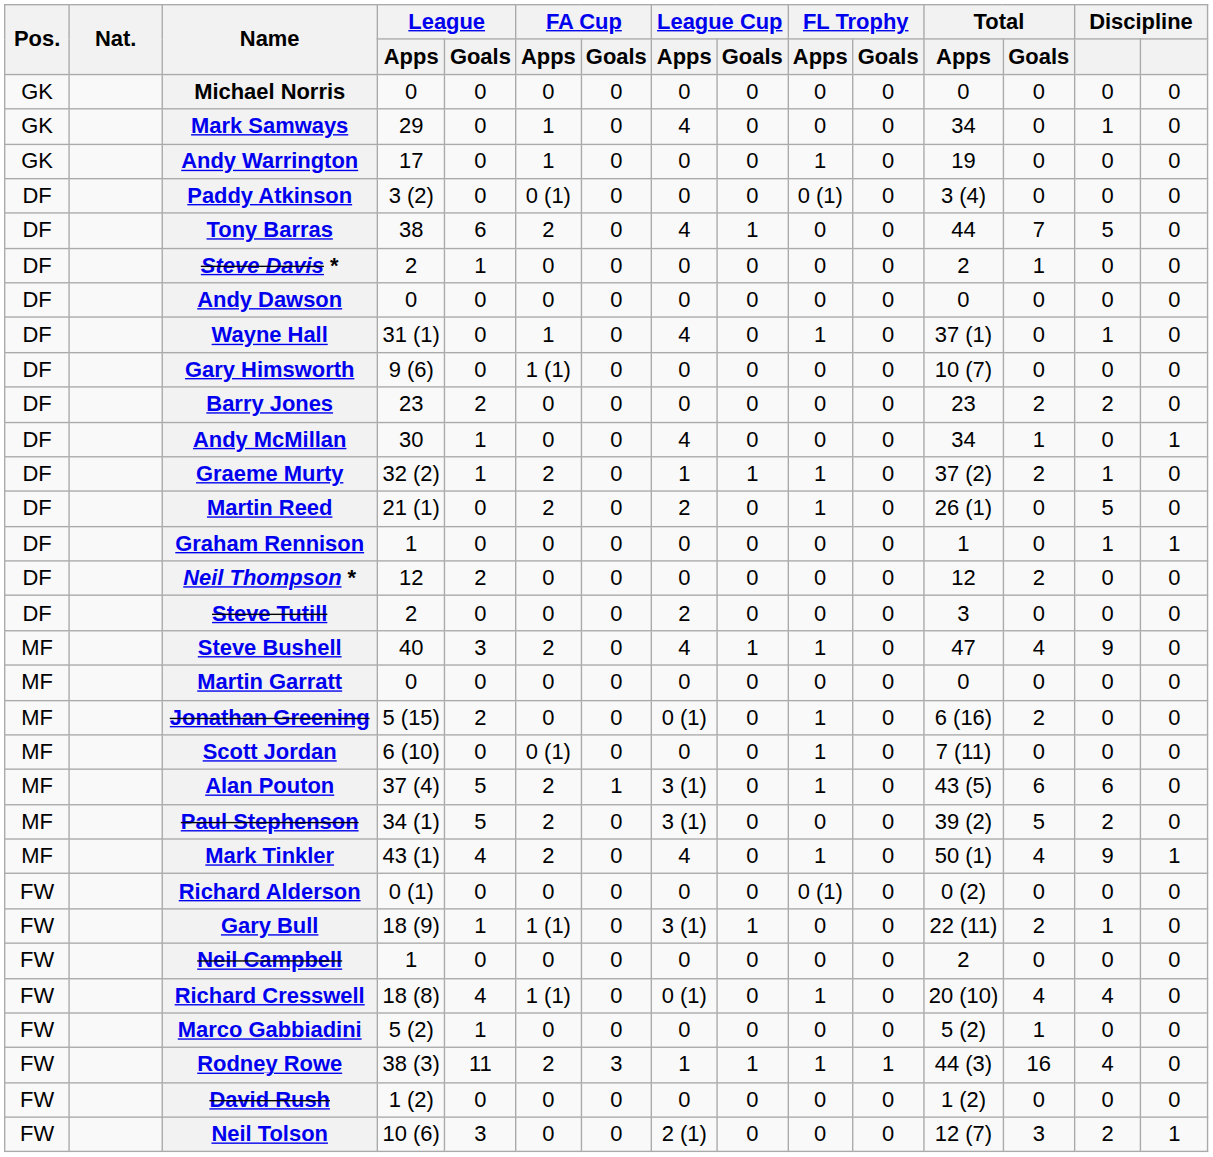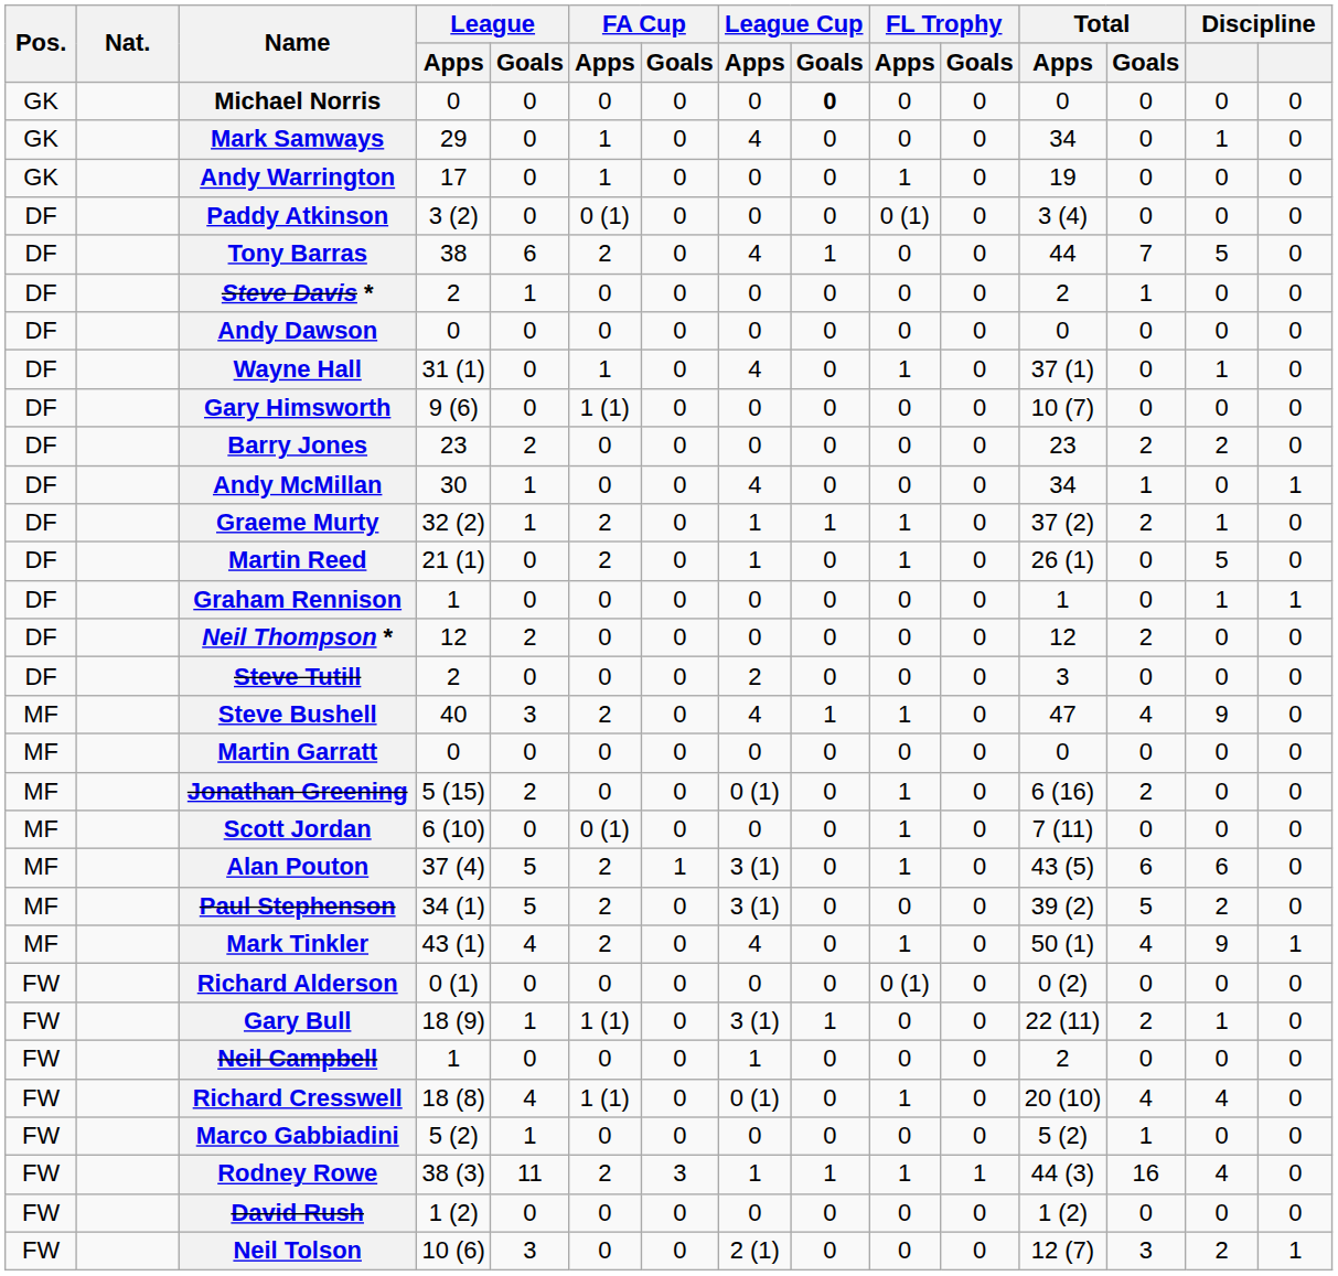 <table class="wikitable plainrowheaders" style="text-align:center">
 <tr>
 <th rowspan=2 width=40>Pos.</th>
 <th rowspan=2 width=60>Nat.</th>
 <th rowspan=2 width=150 scope=col>Name</th>
 <th colspan=2 width=90><a href='#'>League</a></th>
 <th colspan=2 width=90><a href='#'>FA Cup</a></th>
 <th colspan=2 width=90><a href='#'>League Cup</a></th>
 <th colspan=2 width=90><a href='#'>FL Trophy</a></th>
 <th colspan=2 width=90>Total</th>
 <th colspan=2 width=90>Discipline</th>
 </tr>
 <tr>
 <th scope=col>Apps</th>
 <th scope=col>Goals</th>
 <th scope=col>Apps</th>
 <th scope=col>Goals</th>
 <th scope=col>Apps</th>
 <th scope=col>Goals</th>
 <th scope=col>Apps</th>
 <th scope=col>Goals</th>
 <th scope=col>Apps</th>
 <th scope=col>Goals</th>
 <th scope=col></th>
 <th scope=col></th>
 </tr>
 <tr>
 <td>GK</td>
 <td align=left></td>
 <th scope=row>Michael Norris</th>
 <td>0</td>
 <td>0</td>
 <td>0</td>
 <td>0</td>
 <td>0</td>
-<td>0</td>
+<td><strong>0</strong></td>
 <td>0</td>
 <td>0</td>
 <td>0</td>
 <td>0</td>
 <td>0</td>
 <td>0</td>
 </tr>
 <tr>
 <td>GK</td>
 <td align=left></td>
 <th scope=row><a href='#'>Mark Samways</a></th>
 <td>29</td>
 <td>0</td>
 <td>1</td>
 <td>0</td>
 <td>4</td>
 <td>0</td>
 <td>0</td>
 <td>0</td>
 <td>34</td>
 <td>0</td>
 <td>1</td>
 <td>0</td>
 </tr>
 <tr>
 <td>GK</td>
 <td align=left></td>
 <th scope=row><a href='#'>Andy Warrington</a></th>
 <td>17</td>
 <td>0</td>
 <td>1</td>
 <td>0</td>
 <td>0</td>
 <td>0</td>
 <td>1</td>
 <td>0</td>
 <td>19</td>
 <td>0</td>
 <td>0</td>
 <td>0</td>
 </tr>
 <tr>
 <td>DF</td>
 <td align=left></td>
 <th scope=row><a href='#'>Paddy Atkinson</a></th>
 <td>3 (2)</td>
 <td>0</td>
 <td>0 (1)</td>
 <td>0</td>
 <td>0</td>
 <td>0</td>
 <td>0 (1)</td>
 <td>0</td>
 <td>3 (4)</td>
 <td>0</td>
 <td>0</td>
 <td>0</td>
 </tr>
 <tr>
 <td>DF</td>
 <td align=left></td>
 <th scope=row><a href='#'>Tony Barras</a></th>
 <td>38</td>
 <td>6</td>
 <td>2</td>
 <td>0</td>
 <td>4</td>
 <td>1</td>
 <td>0</td>
 <td>0</td>
 <td>44</td>
 <td>7</td>
 <td>5</td>
 <td>0</td>
 </tr>
 <tr>
 <td>DF</td>
 <td align=left></td>
 <th scope=row><s><em><a href='#'>Steve Davis</a></em></s> * </th>
 <td>2</td>
 <td>1</td>
 <td>0</td>
 <td>0</td>
 <td>0</td>
 <td>0</td>
 <td>0</td>
 <td>0</td>
 <td>2</td>
 <td>1</td>
 <td>0</td>
 <td>0</td>
 </tr>
 <tr>
 <td>DF</td>
 <td align=left></td>
 <th scope=row><a href='#'>Andy Dawson</a></th>
 <td>0</td>
 <td>0</td>
 <td>0</td>
 <td>0</td>
 <td>0</td>
 <td>0</td>
 <td>0</td>
 <td>0</td>
 <td>0</td>
 <td>0</td>
 <td>0</td>
 <td>0</td>
 </tr>
 <tr>
 <td>DF</td>
 <td align=left></td>
 <th scope=row><a href='#'>Wayne Hall</a></th>
 <td>31 (1)</td>
 <td>0</td>
 <td>1</td>
 <td>0</td>
 <td>4</td>
 <td>0</td>
 <td>1</td>
 <td>0</td>
 <td>37 (1)</td>
 <td>0</td>
 <td>1</td>
 <td>0</td>
 </tr>
 <tr>
 <td>DF</td>
 <td align=left></td>
 <th scope=row><a href='#'>Gary Himsworth</a></th>
 <td>9 (6)</td>
 <td>0</td>
 <td>1 (1)</td>
 <td>0</td>
 <td>0</td>
 <td>0</td>
 <td>0</td>
 <td>0</td>
 <td>10 (7)</td>
 <td>0</td>
 <td>0</td>
 <td>0</td>
 </tr>
 <tr>
 <td>DF</td>
 <td align=left></td>
 <th scope=row><a href='#'>Barry Jones</a></th>
 <td>23</td>
 <td>2</td>
 <td>0</td>
 <td>0</td>
 <td>0</td>
 <td>0</td>
 <td>0</td>
 <td>0</td>
 <td>23</td>
 <td>2</td>
 <td>2</td>
 <td>0</td>
 </tr>
 <tr>
 <td>DF</td>
 <td align=left></td>
 <th scope=row><a href='#'>Andy McMillan</a></th>
 <td>30</td>
 <td>1</td>
 <td>0</td>
 <td>0</td>
 <td>4</td>
 <td>0</td>
 <td>0</td>
 <td>0</td>
 <td>34</td>
 <td>1</td>
 <td>0</td>
 <td>1</td>
 </tr>
 <tr>
 <td>DF</td>
 <td align=left></td>
 <th scope=row><a href='#'>Graeme Murty</a></th>
 <td>32 (2)</td>
 <td>1</td>
 <td>2</td>
 <td>0</td>
 <td>1</td>
 <td>1</td>
 <td>1</td>
 <td>0</td>
 <td>37 (2)</td>
 <td>2</td>
 <td>1</td>
 <td>0</td>
 </tr>
 <tr>
 <td>DF</td>
 <td align=left></td>
 <th scope=row><a href='#'>Martin Reed</a></th>
 <td>21 (1)</td>
 <td>0</td>
 <td>2</td>
 <td>0</td>
-<td>2</td>
+<td>1</td>
 <td>0</td>
 <td>1</td>
 <td>0</td>
 <td>26 (1)</td>
 <td>0</td>
 <td>5</td>
 <td>0</td>
 </tr>
 <tr>
 <td>DF</td>
 <td align=left></td>
 <th scope=row><a href='#'>Graham Rennison</a></th>
 <td>1</td>
 <td>0</td>
 <td>0</td>
 <td>0</td>
 <td>0</td>
 <td>0</td>
 <td>0</td>
 <td>0</td>
 <td>1</td>
 <td>0</td>
 <td>1</td>
 <td>1</td>
 </tr>
 <tr>
 <td>DF</td>
 <td align=left></td>
 <th scope=row><em><a href='#'>Neil Thompson</a></em> *</th>
 <td>12</td>
 <td>2</td>
 <td>0</td>
 <td>0</td>
 <td>0</td>
 <td>0</td>
 <td>0</td>
 <td>0</td>
 <td>12</td>
 <td>2</td>
 <td>0</td>
 <td>0</td>
 </tr>
 <tr>
 <td>DF</td>
 <td align=left></td>
 <th scope=row><s><a href='#'>Steve Tutill</a></s> </th>
 <td>2</td>
 <td>0</td>
 <td>0</td>
 <td>0</td>
 <td>2</td>
 <td>0</td>
 <td>0</td>
 <td>0</td>
 <td>3</td>
 <td>0</td>
 <td>0</td>
 <td>0</td>
 </tr>
 <tr>
 <td>MF</td>
 <td align=left></td>
 <th scope=row><a href='#'>Steve Bushell</a></th>
 <td>40</td>
 <td>3</td>
 <td>2</td>
 <td>0</td>
 <td>4</td>
 <td>1</td>
 <td>1</td>
 <td>0</td>
 <td>47</td>
 <td>4</td>
 <td>9</td>
 <td>0</td>
 </tr>
 <tr>
 <td>MF</td>
 <td align=left></td>
 <th scope=row><a href='#'>Martin Garratt</a></th>
 <td>0</td>
 <td>0</td>
 <td>0</td>
 <td>0</td>
 <td>0</td>
 <td>0</td>
 <td>0</td>
 <td>0</td>
 <td>0</td>
 <td>0</td>
 <td>0</td>
 <td>0</td>
 </tr>
 <tr>
 <td>MF</td>
 <td align=left></td>
 <th scope=row><s><a href='#'>Jonathan Greening</a></s> </th>
 <td>5 (15)</td>
 <td>2</td>
 <td>0</td>
 <td>0</td>
 <td>0 (1)</td>
 <td>0</td>
 <td>1</td>
 <td>0</td>
 <td>6 (16)</td>
 <td>2</td>
 <td>0</td>
 <td>0</td>
 </tr>
 <tr>
 <td>MF</td>
 <td align=left></td>
 <th scope=row><a href='#'>Scott Jordan</a></th>
 <td>6 (10)</td>
 <td>0</td>
 <td>0 (1)</td>
 <td>0</td>
 <td>0</td>
 <td>0</td>
 <td>1</td>
 <td>0</td>
 <td>7 (11)</td>
 <td>0</td>
 <td>0</td>
 <td>0</td>
 </tr>
 <tr>
 <td>MF</td>
 <td align=left></td>
 <th scope=row><a href='#'>Alan Pouton</a></th>
 <td>37 (4)</td>
 <td>5</td>
 <td>2</td>
 <td>1</td>
 <td>3 (1)</td>
 <td>0</td>
 <td>1</td>
 <td>0</td>
 <td>43 (5)</td>
 <td>6</td>
 <td>6</td>
 <td>0</td>
 </tr>
 <tr>
 <td>MF</td>
 <td align=left></td>
 <th scope=row><s><a href='#'>Paul Stephenson</a></s> </th>
 <td>34 (1)</td>
 <td>5</td>
 <td>2</td>
 <td>0</td>
 <td>3 (1)</td>
 <td>0</td>
 <td>0</td>
 <td>0</td>
 <td>39 (2)</td>
 <td>5</td>
 <td>2</td>
 <td>0</td>
 </tr>
 <tr>
 <td>MF</td>
 <td align=left></td>
 <th scope=row><a href='#'>Mark Tinkler</a></th>
 <td>43 (1)</td>
 <td>4</td>
 <td>2</td>
 <td>0</td>
 <td>4</td>
 <td>0</td>
 <td>1</td>
 <td>0</td>
 <td>50 (1)</td>
 <td>4</td>
 <td>9</td>
 <td>1</td>
 </tr>
 <tr>
 <td>FW</td>
 <td align=left></td>
 <th scope=row><a href='#'>Richard Alderson</a></th>
 <td>0 (1)</td>
 <td>0</td>
 <td>0</td>
 <td>0</td>
 <td>0</td>
 <td>0</td>
 <td>0 (1)</td>
 <td>0</td>
 <td>0 (2)</td>
 <td>0</td>
 <td>0</td>
 <td>0</td>
 </tr>
 <tr>
 <td>FW</td>
 <td align=left></td>
 <th scope=row><a href='#'>Gary Bull</a></th>
 <td>18 (9)</td>
 <td>1</td>
 <td>1 (1)</td>
 <td>0</td>
 <td>3 (1)</td>
 <td>1</td>
 <td>0</td>
 <td>0</td>
 <td>22 (11)</td>
 <td>2</td>
 <td>1</td>
 <td>0</td>
 </tr>
 <tr>
 <td>FW</td>
 <td align=left></td>
 <th scope=row><s><a href='#'>Neil Campbell</a></s> </th>
 <td>1</td>
 <td>0</td>
 <td>0</td>
 <td>0</td>
-<td>0</td>
+<td>1</td>
 <td>0</td>
 <td>0</td>
 <td>0</td>
 <td>2</td>
 <td>0</td>
 <td>0</td>
 <td>0</td>
 </tr>
 <tr>
 <td>FW</td>
 <td align=left></td>
 <th scope=row><a href='#'>Richard Cresswell</a></th>
 <td>18 (8)</td>
 <td>4</td>
 <td>1 (1)</td>
 <td>0</td>
 <td>0 (1)</td>
 <td>0</td>
 <td>1</td>
 <td>0</td>
 <td>20 (10)</td>
 <td>4</td>
 <td>4</td>
 <td>0</td>
 </tr>
 <tr>
 <td>FW</td>
 <td align=left></td>
 <th scope=row><a href='#'>Marco Gabbiadini</a></th>
 <td>5 (2)</td>
 <td>1</td>
 <td>0</td>
 <td>0</td>
 <td>0</td>
 <td>0</td>
 <td>0</td>
 <td>0</td>
 <td>5 (2)</td>
 <td>1</td>
 <td>0</td>
 <td>0</td>
 </tr>
 <tr>
 <td>FW</td>
 <td align=left></td>
 <th scope=row><a href='#'>Rodney Rowe</a></th>
 <td>38 (3)</td>
 <td>11</td>
 <td>2</td>
 <td>3</td>
 <td>1</td>
 <td>1</td>
 <td>1</td>
 <td>1</td>
 <td>44 (3)</td>
 <td>16</td>
 <td>4</td>
 <td>0</td>
 </tr>
 <tr>
 <td>FW</td>
 <td align=left></td>
 <th scope=row><s><a href='#'>David Rush</a></s> </th>
 <td>1 (2)</td>
 <td>0</td>
 <td>0</td>
 <td>0</td>
 <td>0</td>
 <td>0</td>
 <td>0</td>
 <td>0</td>
 <td>1 (2)</td>
 <td>0</td>
 <td>0</td>
 <td>0</td>
 </tr>
 <tr>
 <td>FW</td>
 <td align=left></td>
 <th scope=row><a href='#'>Neil Tolson</a></th>
 <td>10 (6)</td>
 <td>3</td>
 <td>0</td>
 <td>0</td>
 <td>2 (1)</td>
 <td>0</td>
 <td>0</td>
 <td>0</td>
 <td>12 (7)</td>
 <td>3</td>
 <td>2</td>
 <td>1</td>
 </tr>
 </table>
